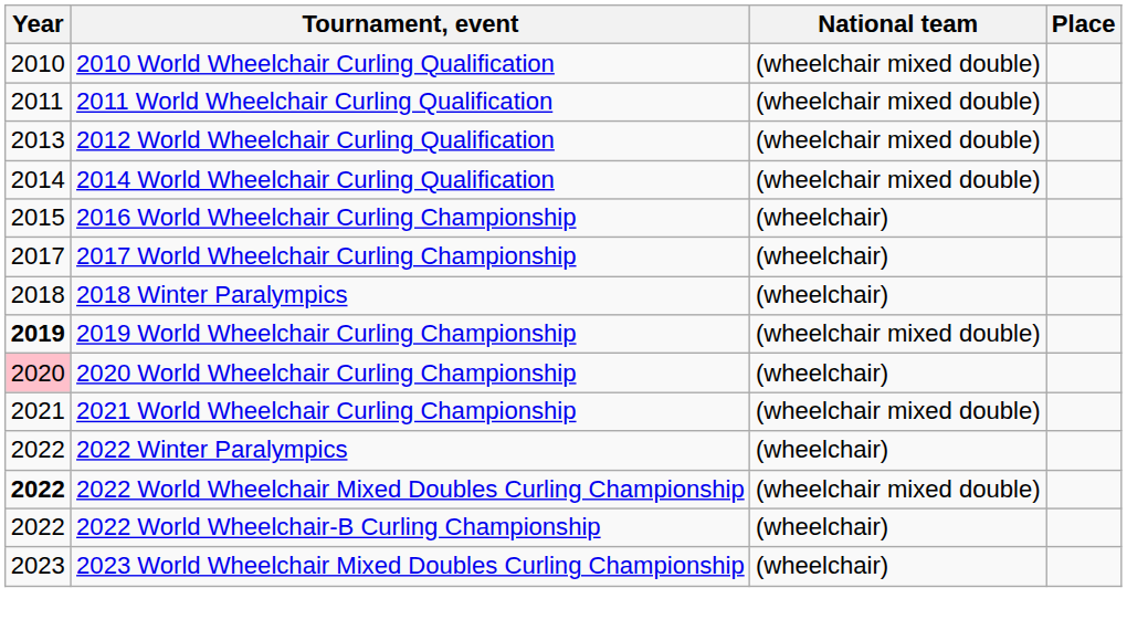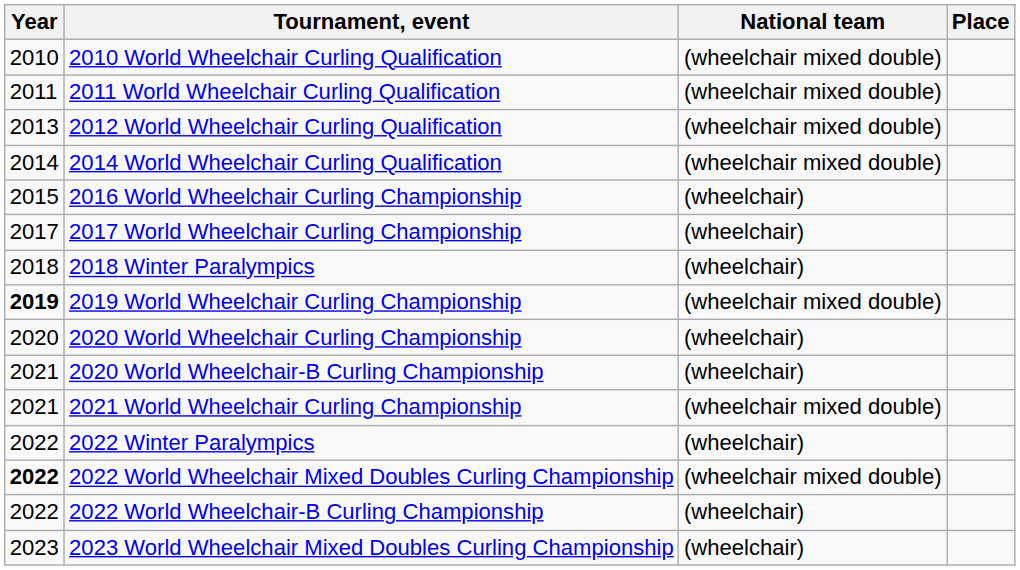 <table class="wikitable">
 <tr>
 <th scope="col">Year</th>
 <th scope="col">Tournament, event</th>
 <th scope="col">National team</th>
 <th scope="col">Place</th>
 </tr>
 <tr>
 <td>2010</td>
 <td><a href='#'>2010 World Wheelchair Curling Qualification</a></td>
 <td> (wheelchair mixed double)</td>
 <td></td>
 </tr>
 <tr>
 <td>2011</td>
 <td><a href='#'>2011 World Wheelchair Curling Qualification</a></td>
 <td> (wheelchair mixed double)</td>
 <td></td>
 </tr>
 <tr>
 <td>2013</td>
 <td><a href='#'>2012 World Wheelchair Curling Qualification</a></td>
 <td> (wheelchair mixed double)</td>
 <td></td>
 </tr>
 <tr>
 <td>2014</td>
 <td><a href='#'>2014 World Wheelchair Curling Qualification</a></td>
 <td> (wheelchair mixed double)</td>
 <td></td>
 </tr>
 <tr>
 <td>2015</td>
 <td><a href='#'>2016 World Wheelchair Curling Championship</a></td>
 <td> (wheelchair)</td>
 <td></td>
 </tr>
 <tr>
 <td>2017</td>
 <td><a href='#'>2017 World Wheelchair Curling Championship</a></td>
 <td> (wheelchair)</td>
 <td></td>
 </tr>
 <tr>
 <td>2018</td>
 <td><a href='#'>2018 Winter Paralympics</a></td>
 <td> (wheelchair)</td>
 <td></td>
 </tr>
 <tr>
 <td><strong>2019</strong></td>
 <td><a href='#'>2019 World Wheelchair Curling Championship</a></td>
 <td> (wheelchair mixed double)</td>
 <td></td>
 </tr>
 <tr>
-<td style="background: pink;">2020</td>
+<td>2020</td>
 <td><a href='#'>2020 World Wheelchair Curling Championship</a></td>
+<td> (wheelchair)</td>
+<td></td>
+</tr>
+<tr>
+<td>2021</td>
+<td><a href='#'>2020 World Wheelchair-B Curling Championship</a></td>
 <td> (wheelchair)</td>
 <td></td>
 </tr>
 <tr>
 <td>2021</td>
 <td><a href='#'>2021 World Wheelchair Curling Championship</a></td>
 <td> (wheelchair mixed double)</td>
 <td></td>
 </tr>
 <tr>
 <td>2022</td>
 <td><a href='#'>2022 Winter Paralympics</a></td>
 <td> (wheelchair)</td>
 <td></td>
 </tr>
 <tr>
 <td><strong>2022</strong></td>
 <td><a href='#'>2022 World Wheelchair Mixed Doubles Curling Championship</a></td>
 <td> (wheelchair mixed double)</td>
 <td></td>
 </tr>
 <tr>
 <td>2022</td>
 <td><a href='#'>2022 World Wheelchair-B Curling Championship</a></td>
 <td> (wheelchair)</td>
 <td></td>
 </tr>
 <tr>
 <td>2023</td>
 <td><a href='#'>2023 World Wheelchair Mixed Doubles Curling Championship</a></td>
 <td> (wheelchair)</td>
 <td></td>
 </tr>
 </table>
